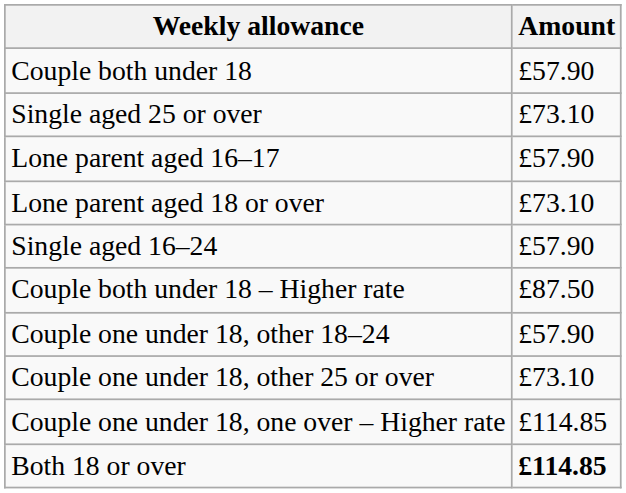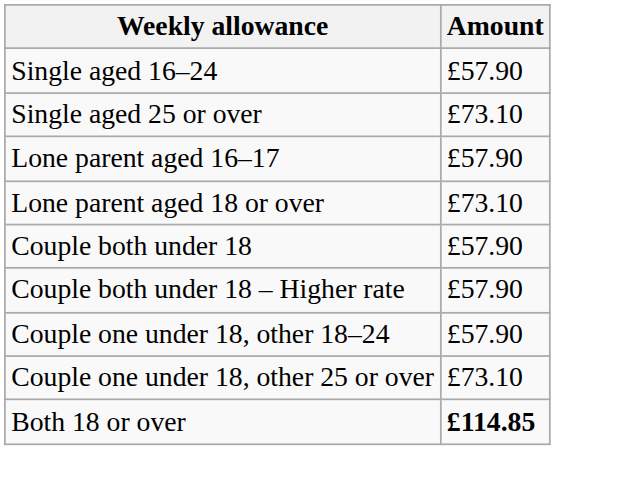 <table border="1" class="wikitable">
 <tr>
 <th>Weekly allowance</th>
 <th>Amount</th>
 </tr>
 <tr>
-<td>Couple both under 18</td>
+<td>Single aged 16–24</td>
 <td>£57.90</td>
 </tr>
 <tr>
 <td>Single aged 25 or over</td>
 <td>£73.10</td>
 </tr>
 <tr>
 <td>Lone parent aged 16–17</td>
 <td>£57.90</td>
 </tr>
 <tr>
 <td>Lone parent aged 18 or over</td>
 <td>£73.10</td>
 </tr>
 <tr>
-<td>Single aged 16–24</td>
+<td>Couple both under 18</td>
 <td>£57.90</td>
 </tr>
 <tr>
 <td>Couple both under 18 – Higher rate</td>
-<td>£87.50</td>
+<td>£57.90</td>
 </tr>
 <tr>
 <td>Couple one under 18, other 18–24</td>
 <td>£57.90</td>
 </tr>
 <tr>
 <td>Couple one under 18, other 25 or over</td>
 <td>£73.10</td>
 </tr>
 <tr>
-<td>Couple one under 18, one over – Higher rate</td>
-<td>£114.85</td>
-</tr>
-<tr>
 <td>Both 18 or over</td>
 <td><strong>£114.85</strong></td>
 </tr>
 </table>
